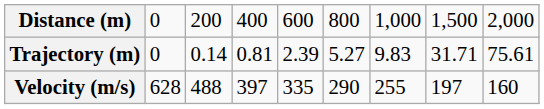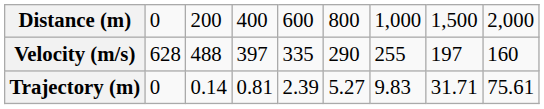 <table class="wikitable">
 <tr>
 <th>Distance (m)</th>
 <td>0</td>
 <td>200</td>
 <td>400</td>
 <td>600</td>
 <td>800</td>
 <td>1,000</td>
 <td>1,500</td>
 <td>2,000</td>
 </tr>
 <tr>
+<th>Velocity (m/s)</th>
+<td>628</td>
+<td>488</td>
+<td>397</td>
+<td>335</td>
+<td>290</td>
+<td>255</td>
+<td>197</td>
+<td>160</td>
+</tr>
+<tr>
 <th>Trajectory (m)</th>
 <td>0</td>
 <td>0.14</td>
 <td>0.81</td>
 <td>2.39</td>
 <td>5.27</td>
 <td>9.83</td>
 <td>31.71</td>
 <td>75.61</td>
 </tr>
-<tr>
-<th>Velocity (m/s)</th>
-<td>628</td>
-<td>488</td>
-<td>397</td>
-<td>335</td>
-<td>290</td>
-<td>255</td>
-<td>197</td>
-<td>160</td>
-</tr>
 </table>
